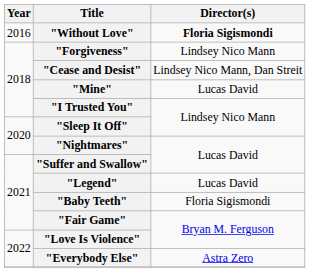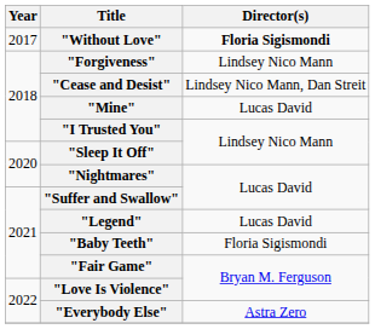 <table class="wikitable plainrowheaders" style="text-align:center;">
 <tr>
 <th scope="col">Year</th>
 <th scope="col">Title</th>
 <th scope="col">Director(s)</th>
 </tr>
 <tr>
-<td>2016</td>
+<td>2017</td>
 <th scope="row">"Without Love"</th>
 <td><strong>Floria Sigismondi</strong></td>
 </tr>
 <tr>
 <td rowspan="4">2018</td>
 <th scope="row">"Forgiveness"</th>
 <td>Lindsey Nico Mann</td>
 </tr>
 <tr>
 <th scope="row">"Cease and Desist"</th>
 <td>Lindsey Nico Mann, Dan Streit</td>
 </tr>
 <tr>
 <th scope="row">"Mine"</th>
 <td>Lucas David</td>
 </tr>
 <tr>
 <th scope="row">"I Trusted You"</th>
 <td rowspan="2">Lindsey Nico Mann</td>
 </tr>
 <tr>
 <td rowspan="2">2020</td>
 <th scope="row">"Sleep It Off"</th>
 </tr>
 <tr>
 <th scope="row">"Nightmares"</th>
 <td rowspan="2">Lucas David</td>
 </tr>
 <tr>
 <td rowspan="4">2021</td>
 <th scope="row">"Suffer and Swallow"</th>
 </tr>
 <tr>
 <th scope="row">"Legend"</th>
 <td>Lucas David</td>
 </tr>
 <tr>
 <th scope="row">"Baby Teeth"</th>
 <td>Floria Sigismondi</td>
 </tr>
 <tr>
 <th scope="row">"Fair Game"</th>
 <td rowspan="2"><a href='#'>Bryan M. Ferguson</a></td>
 </tr>
 <tr>
 <td rowspan="2">2022</td>
 <th scope="row">"Love Is Violence"</th>
 </tr>
 <tr>
 <th scope="row">"Everybody Else"</th>
 <td><a href='#'>Astra Zero</a></td>
 </tr>
 <tr>
 </tr>
 </table>
